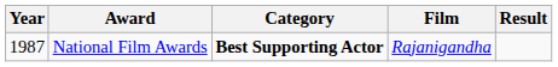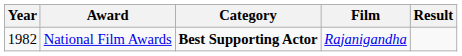 <table class="wikitable">
 <tr>
 <th>Year</th>
 <th>Award</th>
 <th>Category</th>
 <th>Film</th>
 <th>Result</th>
 </tr>
 <tr>
-<td>1987</td>
+<td>1982</td>
 <td><a href='#'>National Film Awards</a></td>
 <td><strong>Best Supporting Actor</strong></td>
 <td><em><a href='#'>Rajanigandha</a></em></td>
 <td></td>
 </tr>
 </table>
